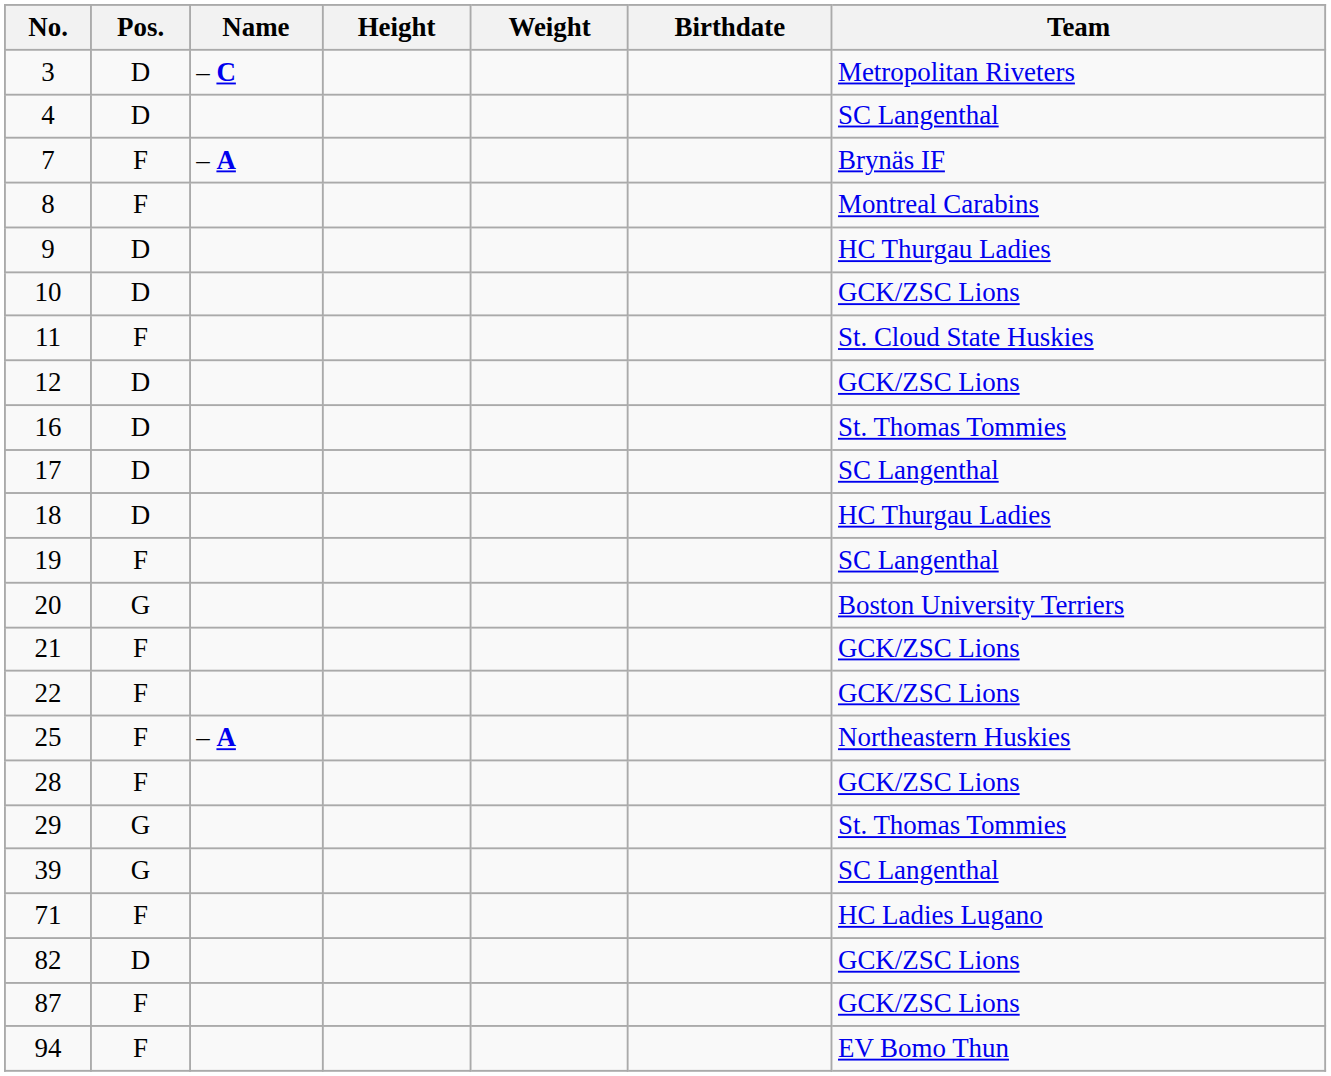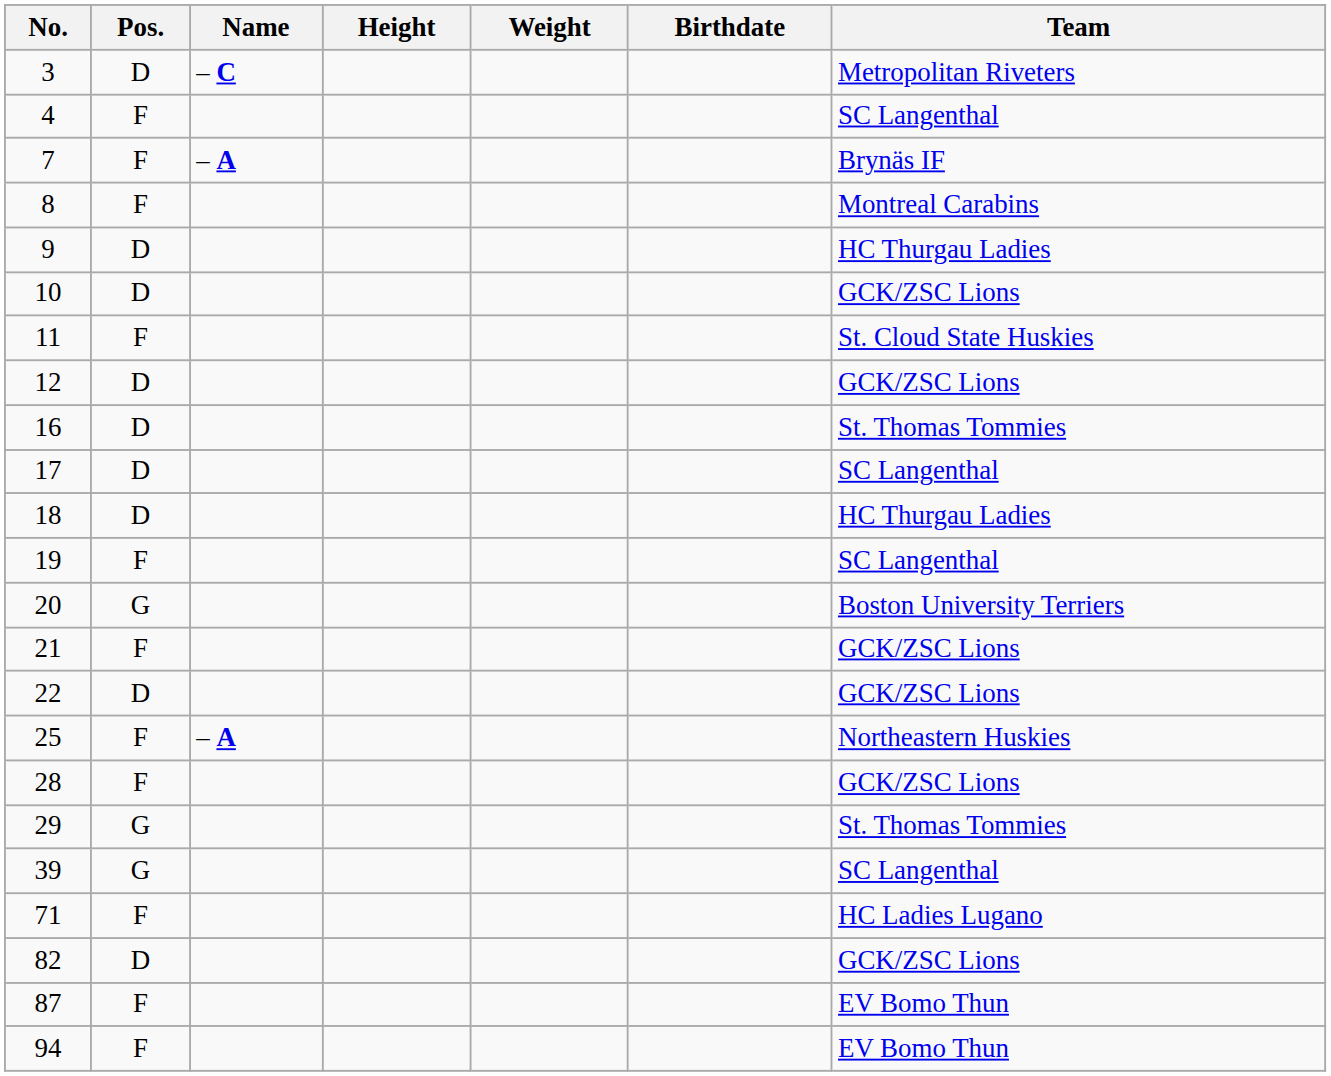 <table class="wikitable sortable" width="80%" style="font-size: 90%; text-align: center;">
 <tr>
 <th>No.</th>
 <th>Pos.</th>
 <th>Name</th>
 <th>Height</th>
 <th>Weight</th>
 <th>Birthdate</th>
 <th>Team</th>
 </tr>
 <tr>
 <td>3</td>
 <td>D</td>
 <td align=left> – <a href='#'><strong>C</strong></a></td>
 <td></td>
 <td></td>
 <td></td>
 <td style="text-align:left;"> <a href='#'>Metropolitan Riveters</a></td>
 </tr>
 <tr>
 <td>4</td>
-<td>D</td>
+<td>F</td>
 <td align=left></td>
 <td></td>
 <td></td>
 <td></td>
 <td style="text-align:left;"> <a href='#'>SC Langenthal</a></td>
 </tr>
 <tr>
 <td>7</td>
 <td>F</td>
 <td align=left> – <a href='#'><strong>A</strong></a></td>
 <td></td>
 <td></td>
 <td></td>
 <td style="text-align:left;"> <a href='#'>Brynäs IF</a></td>
 </tr>
 <tr>
 <td>8</td>
 <td>F</td>
 <td align=left></td>
 <td></td>
 <td></td>
 <td></td>
 <td style="text-align:left;"> <a href='#'>Montreal Carabins</a></td>
 </tr>
 <tr>
 <td>9</td>
 <td>D</td>
 <td align=left></td>
 <td></td>
 <td></td>
 <td></td>
 <td style="text-align:left;"> <a href='#'>HC Thurgau Ladies</a></td>
 </tr>
 <tr>
 <td>10</td>
 <td>D</td>
 <td align=left></td>
 <td></td>
 <td></td>
 <td></td>
 <td style="text-align:left;"> <a href='#'>GCK/ZSC Lions</a></td>
 </tr>
 <tr>
 <td>11</td>
 <td>F</td>
 <td align=left></td>
 <td></td>
 <td></td>
 <td></td>
 <td style="text-align:left;"> <a href='#'>St. Cloud State Huskies</a></td>
 </tr>
 <tr>
 <td>12</td>
 <td>D</td>
 <td align=left></td>
 <td></td>
 <td></td>
 <td></td>
 <td style="text-align:left;"> <a href='#'>GCK/ZSC Lions</a></td>
 </tr>
 <tr>
 <td>16</td>
 <td>D</td>
 <td align=left></td>
 <td></td>
 <td></td>
 <td></td>
 <td style="text-align:left;"> <a href='#'>St. Thomas Tommies</a></td>
 </tr>
 <tr>
 <td>17</td>
 <td>D</td>
 <td align=left></td>
 <td></td>
 <td></td>
 <td></td>
 <td style="text-align:left;"> <a href='#'>SC Langenthal</a></td>
 </tr>
 <tr>
 <td>18</td>
 <td>D</td>
 <td align=left></td>
 <td></td>
 <td></td>
 <td></td>
 <td style="text-align:left;"> <a href='#'>HC Thurgau Ladies</a></td>
 </tr>
 <tr>
 <td>19</td>
 <td>F</td>
 <td align=left></td>
 <td></td>
 <td></td>
 <td></td>
 <td style="text-align:left;"> <a href='#'>SC Langenthal</a></td>
 </tr>
 <tr>
 <td>20</td>
 <td>G</td>
 <td align=left></td>
 <td></td>
 <td></td>
 <td></td>
 <td style="text-align:left;"> <a href='#'>Boston University Terriers</a></td>
 </tr>
 <tr>
 <td>21</td>
 <td>F</td>
 <td align=left></td>
 <td></td>
 <td></td>
 <td></td>
 <td style="text-align:left;"> <a href='#'>GCK/ZSC Lions</a></td>
 </tr>
 <tr>
 <td>22</td>
-<td>F</td>
+<td>D</td>
 <td align=left></td>
 <td></td>
 <td></td>
 <td></td>
 <td style="text-align:left;"> <a href='#'>GCK/ZSC Lions</a></td>
 </tr>
 <tr>
 <td>25</td>
 <td>F</td>
 <td align=left> – <a href='#'><strong>A</strong></a></td>
 <td></td>
 <td></td>
 <td></td>
 <td style="text-align:left;"> <a href='#'>Northeastern Huskies</a></td>
 </tr>
 <tr>
 <td>28</td>
 <td>F</td>
 <td align=left></td>
 <td></td>
 <td></td>
 <td></td>
 <td style="text-align:left;"> <a href='#'>GCK/ZSC Lions</a></td>
 </tr>
 <tr>
 <td>29</td>
 <td>G</td>
 <td align=left></td>
 <td></td>
 <td></td>
 <td></td>
 <td style="text-align:left;"> <a href='#'>St. Thomas Tommies</a></td>
 </tr>
 <tr>
 <td>39</td>
 <td>G</td>
 <td align=left></td>
 <td></td>
 <td></td>
 <td></td>
 <td style="text-align:left;"> <a href='#'>SC Langenthal</a></td>
 </tr>
 <tr>
 <td>71</td>
 <td>F</td>
 <td align=left></td>
 <td></td>
 <td></td>
 <td></td>
 <td style="text-align:left;"> <a href='#'>HC Ladies Lugano</a></td>
 </tr>
 <tr>
 <td>82</td>
 <td>D</td>
 <td align=left></td>
 <td></td>
 <td></td>
 <td></td>
 <td style="text-align:left;"> <a href='#'>GCK/ZSC Lions</a></td>
 </tr>
 <tr>
 <td>87</td>
 <td>F</td>
 <td align=left></td>
 <td></td>
 <td></td>
 <td></td>
-<td style="text-align:left;"> <a href='#'>GCK/ZSC Lions</a></td>
+<td style="text-align:left;"> <a href='#'>EV Bomo Thun</a></td>
 </tr>
 <tr>
 <td>94</td>
 <td>F</td>
 <td align=left></td>
 <td></td>
 <td></td>
 <td></td>
 <td style="text-align:left;"> <a href='#'>EV Bomo Thun</a></td>
 </tr>
 </table>
